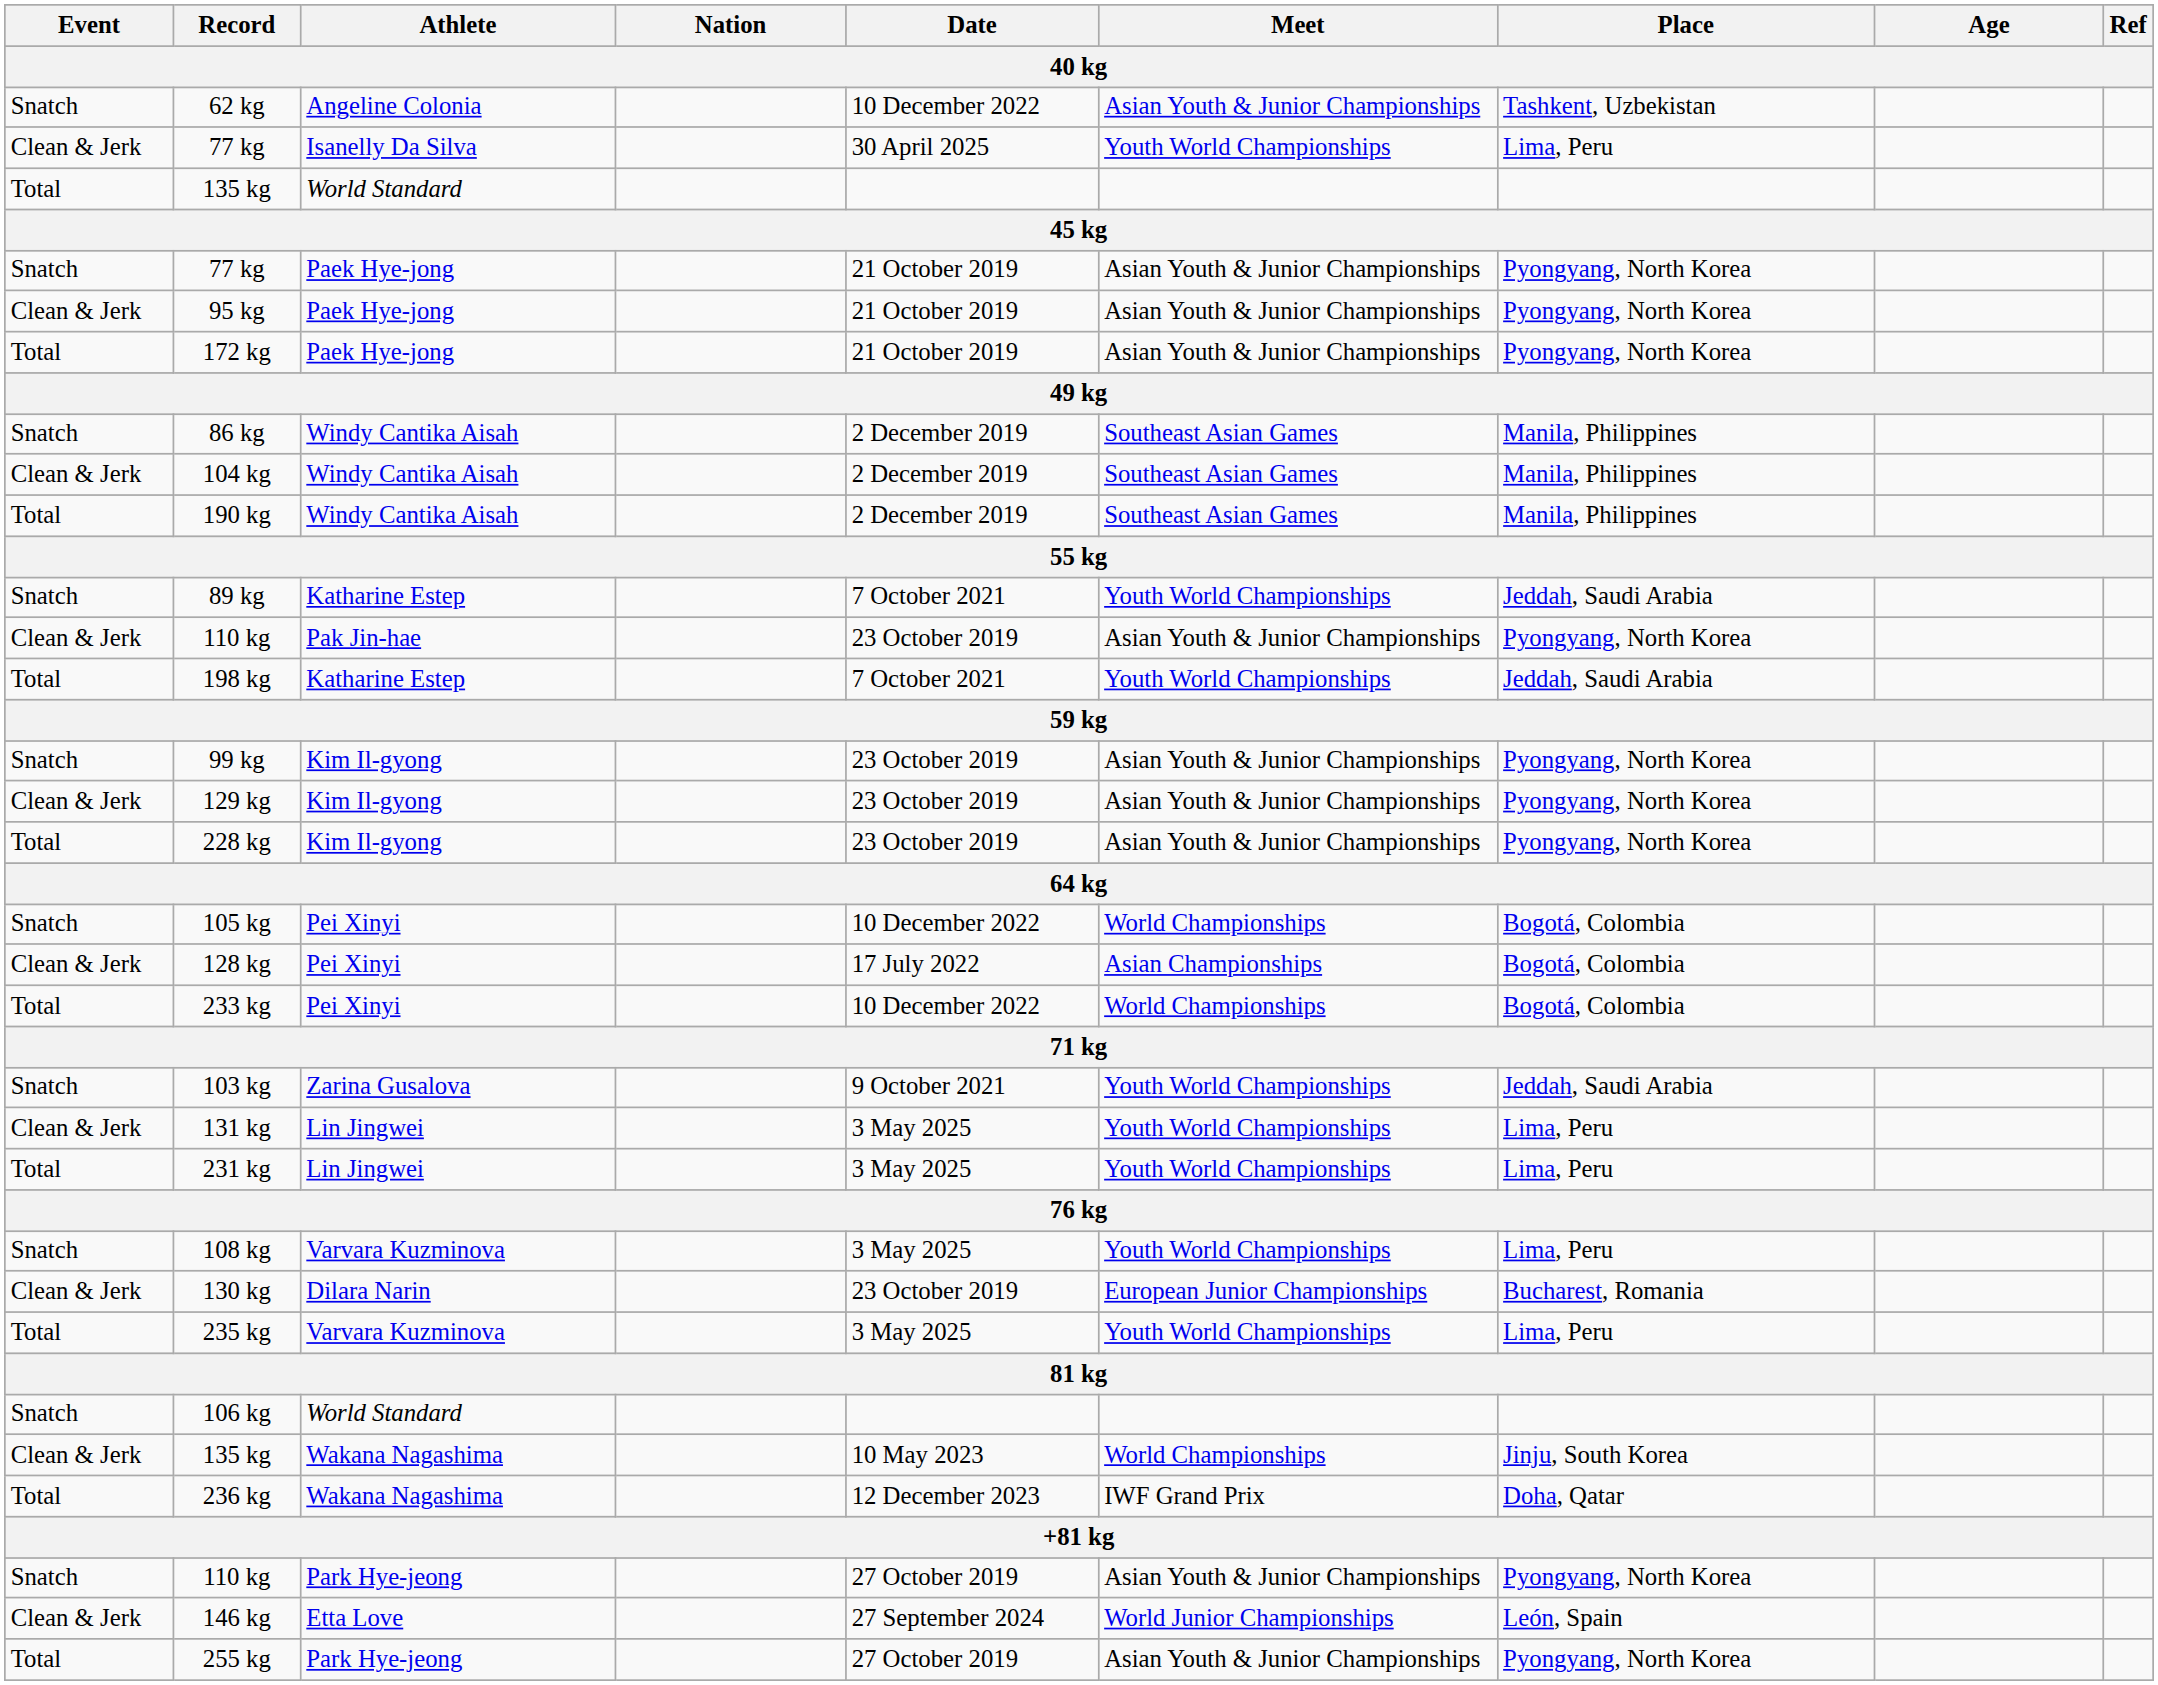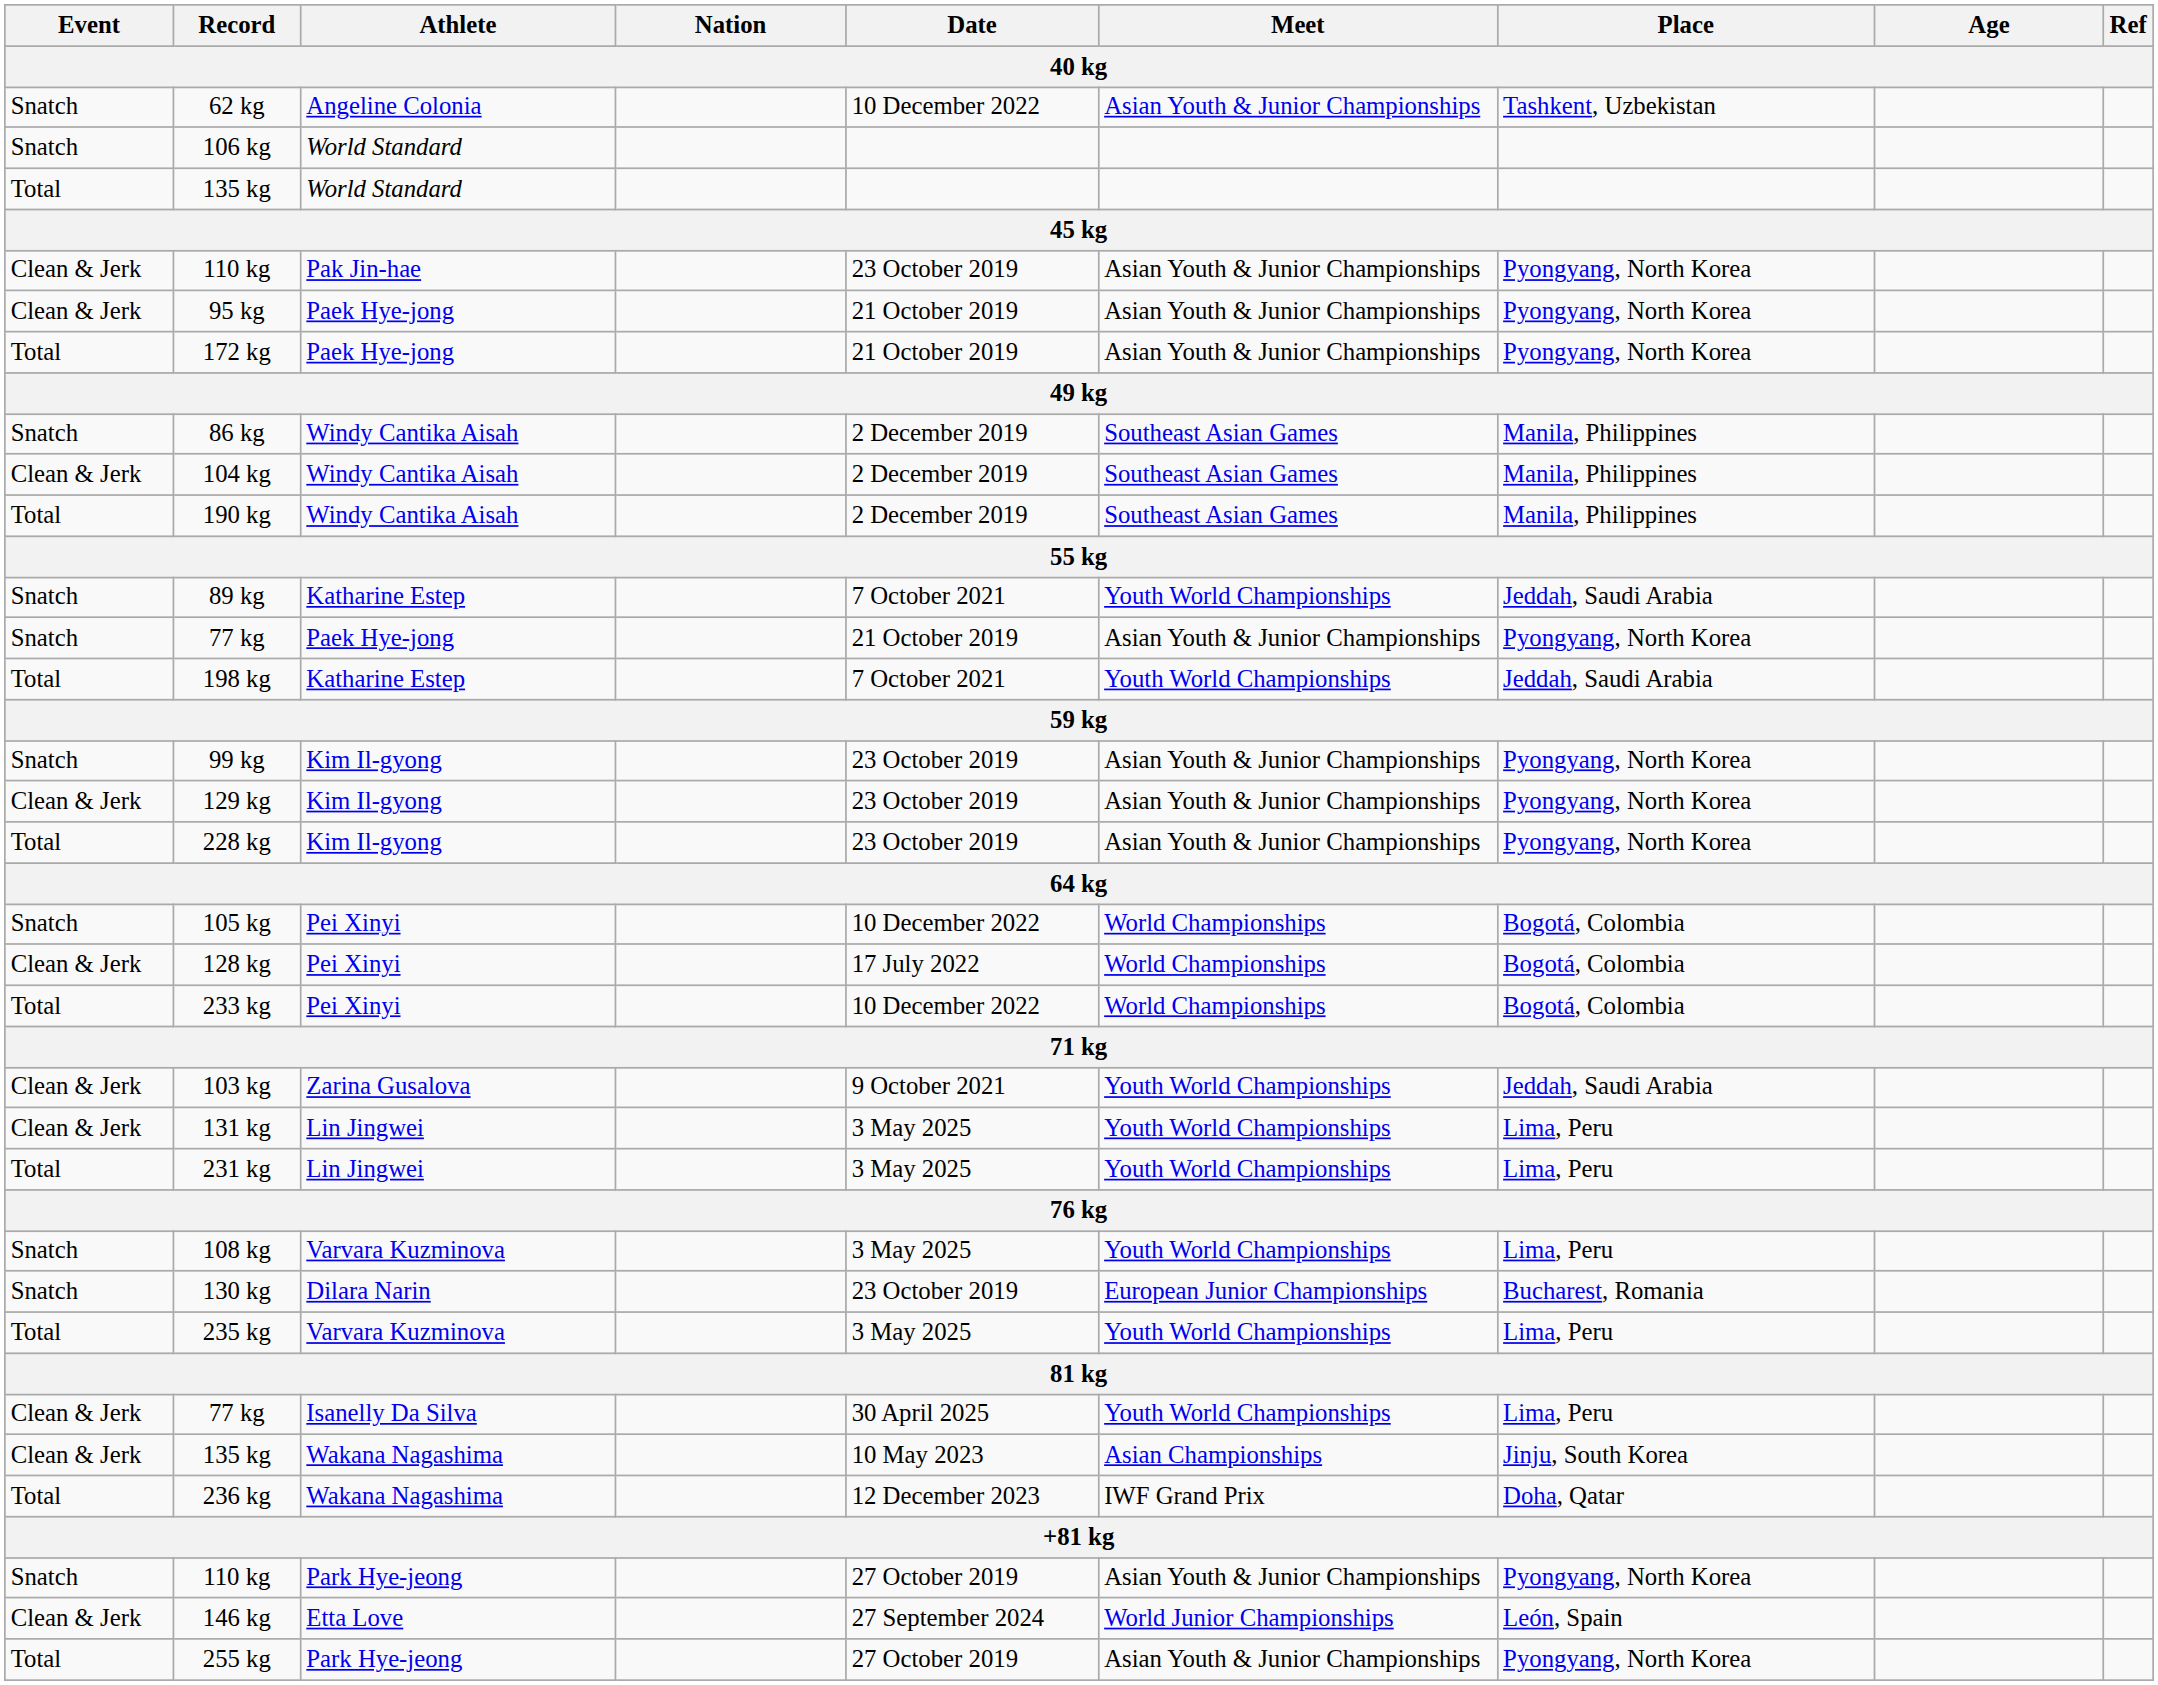 <table class="wikitable" style="font-size:90%;">
 <tr>
 <th width=8%>Event</th>
 <th width=6%>Record</th>
 <th width=15%>Athlete</th>
 <th width=11%>Nation</th>
 <th width=12%>Date</th>
 <th width=19%>Meet</th>
 <th width=18%>Place</th>
 <th width=11%>Age</th>
 <th>Ref</th>
 </tr>
 <tr bgcolor="#DDDDDD">
 <th colspan=9>40 kg</th>
 </tr>
 <tr>
 <td>Snatch</td>
 <td align="center">62 kg</td>
 <td><a href='#'>Angeline Colonia</a></td>
 <td></td>
 <td>10 December 2022</td>
 <td><a href='#'>Asian Youth & Junior Championships</a></td>
 <td><a href='#'>Tashkent</a>, Uzbekistan</td>
 <td></td>
 <td></td>
 </tr>
 <tr>
-<td>Clean & Jerk</td>
-<td align=center>77 kg</td>
-<td><a href='#'>Isanelly Da Silva</a></td>
+<td>Snatch</td>
+<td align="center">106 kg</td>
+<td><em>World Standard</em></td>
 <td></td>
-<td>30 April 2025</td>
-<td><a href='#'>Youth World Championships</a></td>
-<td><a href='#'>Lima</a>, Peru</td>
+<td></td>
+<td></td>
+<td></td>
 <td></td>
 <td></td>
 </tr>
 <tr>
 <td>Total</td>
 <td align="center">135 kg</td>
 <td><em>World Standard</em></td>
 <td></td>
 <td></td>
 <td></td>
 <td></td>
 <td></td>
 <td></td>
 </tr>
 <tr bgcolor="#DDDDDD">
 <th colspan=9>45 kg</th>
 </tr>
 <tr>
-<td>Snatch</td>
-<td align="center">77 kg</td>
-<td><a href='#'>Paek Hye-jong</a></td>
+<td>Clean & Jerk</td>
+<td align="center">110 kg</td>
+<td><a href='#'>Pak Jin-hae</a></td>
 <td></td>
-<td>21 October 2019</td>
+<td>23 October 2019</td>
 <td>Asian Youth & Junior Championships</td>
 <td><a href='#'>Pyongyang</a>, North Korea</td>
 <td></td>
 <td></td>
 </tr>
 <tr>
 <td>Clean & Jerk</td>
 <td align="center">95 kg</td>
 <td><a href='#'>Paek Hye-jong</a></td>
 <td></td>
 <td>21 October 2019</td>
 <td>Asian Youth & Junior Championships</td>
 <td><a href='#'>Pyongyang</a>, North Korea</td>
 <td></td>
 <td></td>
 </tr>
 <tr>
 <td>Total</td>
 <td align="center">172 kg</td>
 <td><a href='#'>Paek Hye-jong</a></td>
 <td></td>
 <td>21 October 2019</td>
 <td>Asian Youth & Junior Championships</td>
 <td><a href='#'>Pyongyang</a>, North Korea</td>
 <td></td>
 <td></td>
 </tr>
 <tr bgcolor="#DDDDDD">
 <th colspan=9>49 kg</th>
 </tr>
 <tr>
 <td>Snatch</td>
 <td align="center">86 kg</td>
 <td><a href='#'>Windy Cantika Aisah</a></td>
 <td></td>
 <td>2 December 2019</td>
 <td><a href='#'>Southeast Asian Games</a></td>
 <td><a href='#'>Manila</a>, Philippines</td>
 <td></td>
 <td></td>
 </tr>
 <tr>
 <td>Clean & Jerk</td>
 <td align="center">104 kg</td>
 <td><a href='#'>Windy Cantika Aisah</a></td>
 <td></td>
 <td>2 December 2019</td>
 <td><a href='#'>Southeast Asian Games</a></td>
 <td><a href='#'>Manila</a>, Philippines</td>
 <td></td>
 <td></td>
 </tr>
 <tr>
 <td>Total</td>
 <td align="center">190 kg</td>
 <td><a href='#'>Windy Cantika Aisah</a></td>
 <td></td>
 <td>2 December 2019</td>
 <td><a href='#'>Southeast Asian Games</a></td>
 <td><a href='#'>Manila</a>, Philippines</td>
 <td></td>
 <td></td>
 </tr>
 <tr bgcolor="#DDDDDD">
 <th colspan=9>55 kg</th>
 </tr>
 <tr>
 <td>Snatch</td>
 <td align="center">89 kg</td>
 <td><a href='#'>Katharine Estep</a></td>
 <td></td>
 <td>7 October 2021</td>
 <td><a href='#'>Youth World Championships</a></td>
 <td><a href='#'>Jeddah</a>, Saudi Arabia</td>
 <td></td>
 <td></td>
 </tr>
 <tr>
-<td>Clean & Jerk</td>
-<td align="center">110 kg</td>
-<td><a href='#'>Pak Jin-hae</a></td>
+<td>Snatch</td>
+<td align="center">77 kg</td>
+<td><a href='#'>Paek Hye-jong</a></td>
 <td></td>
-<td>23 October 2019</td>
+<td>21 October 2019</td>
 <td>Asian Youth & Junior Championships</td>
 <td><a href='#'>Pyongyang</a>, North Korea</td>
 <td></td>
 <td></td>
 </tr>
 <tr>
 <td>Total</td>
 <td align="center">198 kg</td>
 <td><a href='#'>Katharine Estep</a></td>
 <td></td>
 <td>7 October 2021</td>
 <td><a href='#'>Youth World Championships</a></td>
 <td><a href='#'>Jeddah</a>, Saudi Arabia</td>
 <td></td>
 <td></td>
 </tr>
 <tr bgcolor="#DDDDDD">
 <th colspan=9>59 kg</th>
 </tr>
 <tr>
 <td>Snatch</td>
 <td align="center">99 kg</td>
 <td><a href='#'>Kim Il-gyong</a></td>
 <td></td>
 <td>23 October 2019</td>
 <td>Asian Youth & Junior Championships</td>
 <td><a href='#'>Pyongyang</a>, North Korea</td>
 <td></td>
 <td></td>
 </tr>
 <tr>
 <td>Clean & Jerk</td>
 <td align="center">129 kg</td>
 <td><a href='#'>Kim Il-gyong</a></td>
 <td></td>
 <td>23 October 2019</td>
 <td>Asian Youth & Junior Championships</td>
 <td><a href='#'>Pyongyang</a>, North Korea</td>
 <td></td>
 <td></td>
 </tr>
 <tr>
 <td>Total</td>
 <td align="center">228 kg</td>
 <td><a href='#'>Kim Il-gyong</a></td>
 <td></td>
 <td>23 October 2019</td>
 <td>Asian Youth & Junior Championships</td>
 <td><a href='#'>Pyongyang</a>, North Korea</td>
 <td></td>
 <td></td>
 </tr>
 <tr bgcolor="#DDDDDD">
 <th colspan=9>64 kg</th>
 </tr>
 <tr>
 <td>Snatch</td>
 <td align="center">105 kg</td>
 <td><a href='#'>Pei Xinyi</a></td>
 <td></td>
 <td>10 December 2022</td>
 <td><a href='#'>World Championships</a></td>
 <td><a href='#'>Bogotá</a>, Colombia</td>
 <td></td>
 <td></td>
 </tr>
 <tr>
 <td>Clean & Jerk</td>
 <td align="center">128 kg</td>
 <td><a href='#'>Pei Xinyi</a></td>
 <td></td>
 <td>17 July 2022</td>
-<td><a href='#'>Asian Championships</a></td>
+<td><a href='#'>World Championships</a></td>
 <td><a href='#'>Bogotá</a>, Colombia</td>
 <td></td>
 <td></td>
 </tr>
 <tr>
 <td>Total</td>
 <td align="center">233 kg</td>
 <td><a href='#'>Pei Xinyi</a></td>
 <td></td>
 <td>10 December 2022</td>
 <td><a href='#'>World Championships</a></td>
 <td><a href='#'>Bogotá</a>, Colombia</td>
 <td></td>
 <td></td>
 </tr>
 <tr bgcolor="#DDDDDD">
 <th colspan=9>71 kg</th>
 </tr>
 <tr>
-<td>Snatch</td>
+<td>Clean & Jerk</td>
 <td align="center">103 kg</td>
 <td><a href='#'>Zarina Gusalova</a></td>
 <td></td>
 <td>9 October 2021</td>
 <td><a href='#'>Youth World Championships</a></td>
 <td><a href='#'>Jeddah</a>, Saudi Arabia</td>
 <td></td>
 <td></td>
 </tr>
 <tr>
 <td>Clean & Jerk</td>
 <td align="center">131 kg</td>
 <td><a href='#'>Lin Jingwei</a></td>
 <td></td>
 <td>3 May 2025</td>
 <td><a href='#'>Youth World Championships</a></td>
 <td><a href='#'>Lima</a>, Peru</td>
 <td></td>
 <td></td>
 </tr>
 <tr>
 <td>Total</td>
 <td align="center">231 kg</td>
 <td><a href='#'>Lin Jingwei</a></td>
 <td></td>
 <td>3 May 2025</td>
 <td><a href='#'>Youth World Championships</a></td>
 <td><a href='#'>Lima</a>, Peru</td>
 <td></td>
 <td></td>
 </tr>
 <tr bgcolor="#DDDDDD">
 <th colspan=9>76 kg</th>
 </tr>
 <tr>
 <td>Snatch</td>
 <td align="center">108 kg</td>
 <td><a href='#'>Varvara Kuzminova</a></td>
 <td> </td>
 <td>3 May 2025</td>
 <td><a href='#'>Youth World Championships</a></td>
 <td><a href='#'>Lima</a>, Peru</td>
 <td></td>
 <td></td>
 </tr>
 <tr>
-<td>Clean & Jerk</td>
+<td>Snatch</td>
 <td align="center">130 kg</td>
 <td><a href='#'>Dilara Narin</a></td>
 <td></td>
 <td>23 October 2019</td>
 <td><a href='#'>European Junior Championships</a></td>
 <td><a href='#'>Bucharest</a>, Romania</td>
 <td></td>
 <td></td>
 </tr>
 <tr>
 <td>Total</td>
 <td align="center">235 kg</td>
 <td><a href='#'>Varvara Kuzminova</a></td>
 <td> </td>
 <td>3 May 2025</td>
 <td><a href='#'>Youth World Championships</a></td>
 <td><a href='#'>Lima</a>, Peru</td>
 <td></td>
 <td></td>
 </tr>
 <tr bgcolor="#DDDDDD">
 <th colspan=9>81 kg</th>
 </tr>
 <tr>
-<td>Snatch</td>
-<td align="center">106 kg</td>
-<td><em>World Standard</em></td>
+<td>Clean & Jerk</td>
+<td align=center>77 kg</td>
+<td><a href='#'>Isanelly Da Silva</a></td>
 <td></td>
-<td></td>
-<td></td>
-<td></td>
+<td>30 April 2025</td>
+<td><a href='#'>Youth World Championships</a></td>
+<td><a href='#'>Lima</a>, Peru</td>
 <td></td>
 <td></td>
 </tr>
 <tr>
 <td>Clean & Jerk</td>
 <td align="center">135 kg</td>
 <td><a href='#'>Wakana Nagashima</a></td>
 <td></td>
 <td>10 May 2023</td>
-<td><a href='#'>World Championships</a></td>
+<td><a href='#'>Asian Championships</a></td>
 <td><a href='#'>Jinju</a>, South Korea</td>
 <td></td>
 <td></td>
 </tr>
 <tr>
 <td>Total</td>
 <td align="center">236 kg</td>
 <td><a href='#'>Wakana Nagashima</a></td>
 <td></td>
 <td>12 December 2023</td>
 <td>IWF Grand Prix</td>
 <td><a href='#'>Doha</a>, Qatar</td>
 <td></td>
 <td></td>
 </tr>
 <tr bgcolor="#DDDDDD">
 <th colspan=9>+81 kg</th>
 </tr>
 <tr>
 <td>Snatch</td>
 <td align="center">110 kg</td>
 <td><a href='#'>Park Hye-jeong</a></td>
 <td></td>
 <td>27 October 2019</td>
 <td>Asian Youth & Junior Championships</td>
 <td><a href='#'>Pyongyang</a>, North Korea</td>
 <td></td>
 <td></td>
 </tr>
 <tr>
 <td>Clean & Jerk</td>
 <td align="center">146 kg</td>
 <td><a href='#'>Etta Love</a></td>
 <td></td>
 <td>27 September 2024</td>
 <td><a href='#'>World Junior Championships</a></td>
 <td><a href='#'>León</a>, Spain</td>
 <td></td>
 <td></td>
 </tr>
 <tr>
 <td>Total</td>
 <td align="center">255 kg</td>
 <td><a href='#'>Park Hye-jeong</a></td>
 <td></td>
 <td>27 October 2019</td>
 <td>Asian Youth & Junior Championships</td>
 <td><a href='#'>Pyongyang</a>, North Korea</td>
 <td></td>
 <td></td>
 </tr>
 </table>
